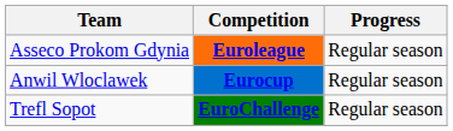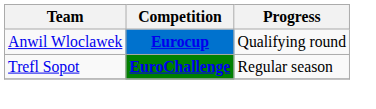 <table class="wikitable sortable">
 <tr>
 <th>Team</th>
 <th>Competition</th>
 <th>Progress</th>
 </tr>
 <tr>
-<td><a href='#'>Asseco Prokom Gdynia</a></td>
-<td rowspan="1" style="background-color:#FF6D09;color:white;text-align:center"><strong><a href='#'><span>Euroleague</span></a></strong></td>
-<td>Regular season</td>
-</tr>
-<tr>
 <td><a href='#'>Anwil Wloclawek</a></td>
 <td rowspan="1" style="background-color:#0072CE;color:#D0D3D4;text-align:center"><strong><a href='#'><span>Eurocup</span></a></strong></td>
-<td>Regular season</td>
+<td>Qualifying round</td>
 </tr>
 <tr>
 <td><a href='#'>Trefl Sopot</a></td>
 <td rowspan="1" style="background-color:green;color:#D0D3D4;text-align:center"><strong><a href='#'><span>EuroChallenge</span></a></strong></td>
 <td>Regular season</td>
 </tr>
 <tr>
 </tr>
 </table>
